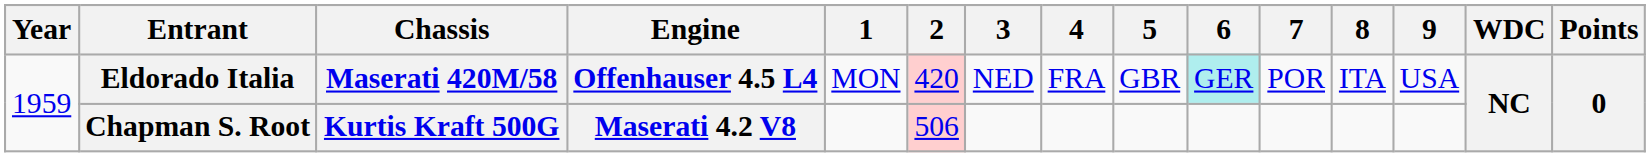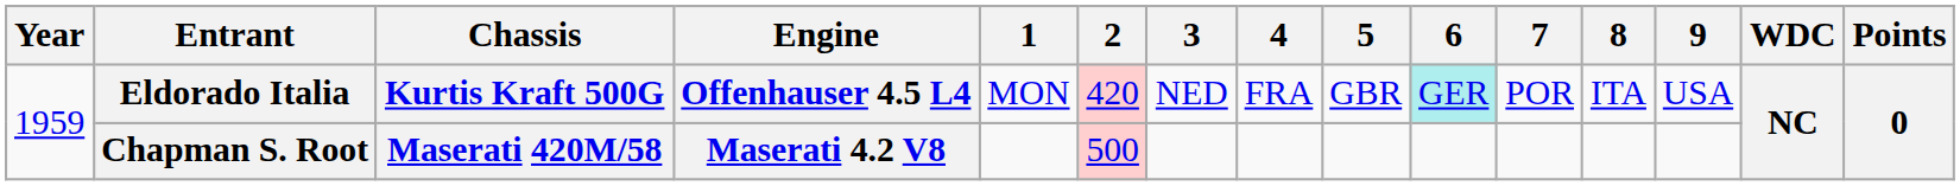 <table class="wikitable" style="text-align:center; font-size:90%">
 <tr>
 <th>Year</th>
 <th>Entrant</th>
 <th>Chassis</th>
 <th>Engine</th>
 <th>1</th>
 <th>2</th>
 <th>3</th>
 <th>4</th>
 <th>5</th>
 <th>6</th>
 <th>7</th>
 <th>8</th>
 <th>9</th>
 <th>WDC</th>
 <th>Points</th>
 </tr>
 <tr>
 <td rowspan="2"><a href='#'>1959</a></td>
 <th>Eldorado Italia</th>
-<th><a href='#'>Maserati</a> <a href='#'>420M/58</a></th>
+<th><a href='#'>Kurtis Kraft 500G</a></th>
 <th><a href='#'>Offenhauser</a> 4.5 <a href='#'>L4</a></th>
 <td><a href='#'>MON</a></td>
 <td style="background:#ffcfcf;"><a href='#'>420</a><br></td>
 <td><a href='#'>NED</a></td>
 <td><a href='#'>FRA</a></td>
 <td><a href='#'>GBR</a></td>
 <td style="background: paleturquoise;"><a href='#'>GER</a></td>
 <td><a href='#'>POR</a></td>
 <td><a href='#'>ITA</a></td>
 <td><a href='#'>USA</a></td>
 <th rowspan="2">NC</th>
 <th rowspan="2">0</th>
 </tr>
 <tr>
 <th>Chapman S. Root</th>
-<th><a href='#'>Kurtis Kraft 500G</a></th>
+<th><a href='#'>Maserati</a> <a href='#'>420M/58</a></th>
 <th><a href='#'>Maserati</a> 4.2 <a href='#'>V8</a></th>
 <td></td>
-<td style="background:#ffcfcf;"><a href='#'>506</a><br></td>
+<td style="background:#ffcfcf;"><a href='#'>500</a><br></td>
 <td></td>
 <td></td>
 <td></td>
 <td></td>
 <td></td>
 <td></td>
 <td></td>
 </tr>
 </table>
